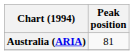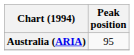 <table class="wikitable sortable plainrowheaders" style="text-align:center">
 <tr>
 <th>Chart (1994)</th>
 <th>Peak<br>position</th>
 </tr>
 <tr>
 <th scope="row">Australia (<a href='#'>ARIA</a>)</th>
-<td>81</td>
+<td>95</td>
 </tr>
 <tr>
 </tr>
 </table>
